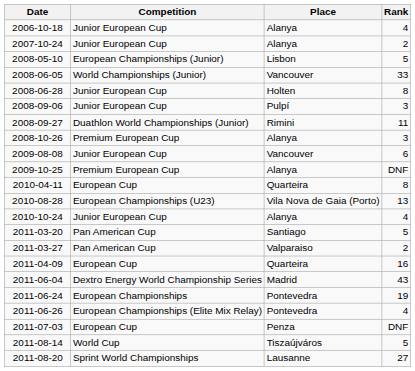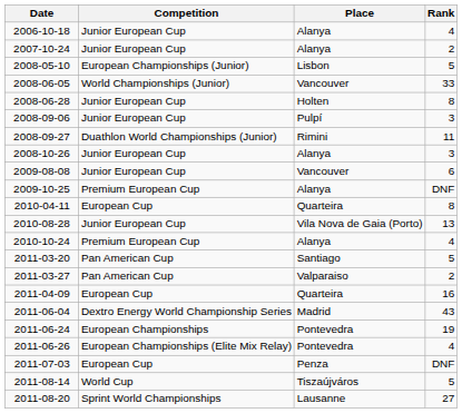 <table class="wikitable sortable">
 <tr>
 <th>Date</th>
 <th>Competition</th>
 <th>Place</th>
 <th>Rank</th>
 </tr>
 <tr>
 <td style="text-align:right">  2006-10-18  </td>
 <td>Junior European Cup</td>
 <td>Alanya</td>
 <td style="text-align:right">4</td>
 </tr>
 <tr>
 <td style="text-align:right">  2007-10-24  </td>
 <td>Junior European Cup</td>
 <td>Alanya</td>
 <td style="text-align:right">2</td>
 </tr>
 <tr>
 <td style="text-align:right">  2008-05-10  </td>
 <td>European Championships (Junior)</td>
 <td>Lisbon</td>
 <td style="text-align:right">5</td>
 </tr>
 <tr>
 <td style="text-align:right">  2008-06-05  </td>
 <td>World Championships (Junior)</td>
 <td>Vancouver</td>
 <td style="text-align:right">33</td>
 </tr>
 <tr>
 <td style="text-align:right">  2008-06-28  </td>
 <td>Junior European Cup</td>
 <td>Holten</td>
 <td style="text-align:right">8</td>
 </tr>
 <tr>
 <td style="text-align:right">  2008-09-06  </td>
 <td>Junior European Cup</td>
 <td>Pulpí</td>
 <td style="text-align:right">3</td>
 </tr>
 <tr>
 <td style="text-align:right">  2008-09-27  </td>
 <td>Duathlon World Championships (Junior)</td>
 <td>Rimini</td>
 <td style="text-align:right">11</td>
 </tr>
 <tr>
 <td style="text-align:right">  2008-10-26  </td>
-<td>Premium European Cup</td>
+<td>Junior European Cup</td>
 <td>Alanya</td>
 <td style="text-align:right">3</td>
 </tr>
 <tr>
 <td style="text-align:right">  2009-08-08  </td>
 <td>Junior European Cup</td>
 <td>Vancouver</td>
 <td style="text-align:right">6</td>
 </tr>
 <tr>
 <td style="text-align:right">  2009-10-25  </td>
 <td>Premium European Cup</td>
 <td>Alanya</td>
 <td style="text-align:right">DNF</td>
 </tr>
 <tr>
 <td style="text-align:right">  2010-04-11  </td>
 <td>European Cup</td>
 <td>Quarteira</td>
 <td style="text-align:right">8</td>
 </tr>
 <tr>
 <td style="text-align:right">  2010-08-28  </td>
-<td>European Championships (U23)</td>
+<td>Junior European Cup</td>
 <td>Vila Nova de Gaia (Porto)</td>
 <td style="text-align:right">13</td>
 </tr>
 <tr>
 <td style="text-align:right">  2010-10-24  </td>
-<td>Junior European Cup</td>
+<td>Premium European Cup</td>
 <td>Alanya</td>
 <td style="text-align:right">4</td>
 </tr>
 <tr>
 <td style="text-align:right">  2011-03-20  </td>
 <td>Pan American Cup</td>
 <td>Santiago</td>
 <td style="text-align:right">5</td>
 </tr>
 <tr>
 <td style="text-align:right">  2011-03-27  </td>
 <td>Pan American Cup</td>
 <td>Valparaiso</td>
 <td style="text-align:right">2</td>
 </tr>
 <tr>
 <td style="text-align:right">  2011-04-09  </td>
 <td>European Cup</td>
 <td>Quarteira</td>
 <td style="text-align:right">16</td>
 </tr>
 <tr>
 <td style="text-align:right">  2011-06-04  </td>
 <td>Dextro Energy World Championship Series</td>
 <td>Madrid</td>
 <td style="text-align:right">43</td>
 </tr>
 <tr>
 <td style="text-align:right">  2011-06-24  </td>
 <td>European Championships</td>
 <td>Pontevedra</td>
 <td style="text-align:right">19</td>
 </tr>
 <tr>
 <td style="text-align:right">  2011-06-26  </td>
 <td>European Championships (Elite Mix Relay)</td>
 <td>Pontevedra</td>
 <td style="text-align:right">4</td>
 </tr>
 <tr>
 <td style="text-align:right">  2011-07-03  </td>
 <td>European Cup</td>
 <td>Penza</td>
 <td style="text-align:right">DNF</td>
 </tr>
 <tr>
 <td style="text-align:right">  2011-08-14  </td>
 <td>World Cup</td>
 <td>Tiszaújváros</td>
 <td style="text-align:right">5</td>
 </tr>
 <tr>
 <td style="text-align:right">  2011-08-20  </td>
 <td>Sprint World Championships</td>
 <td>Lausanne</td>
 <td style="text-align:right">27</td>
 </tr>
 </table>
